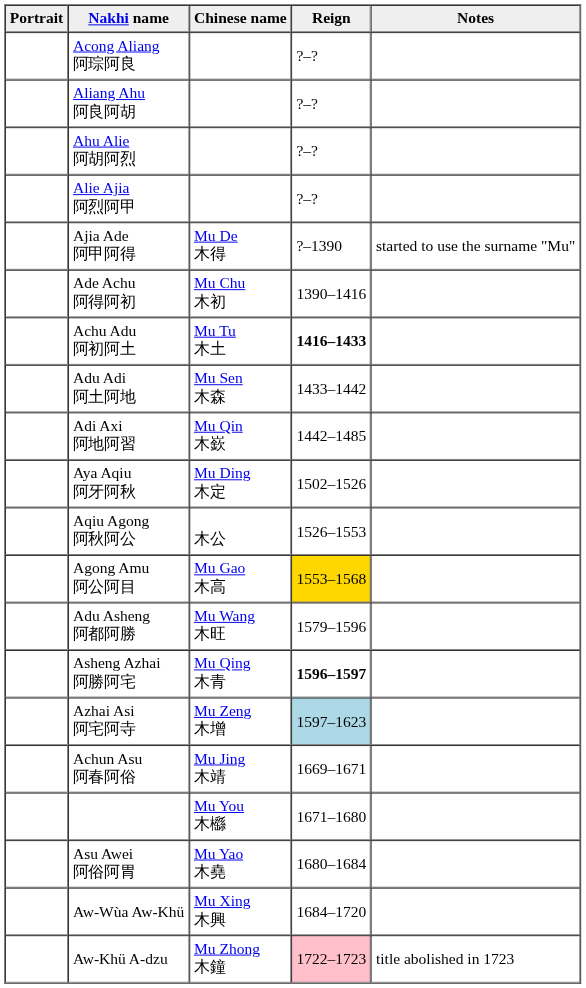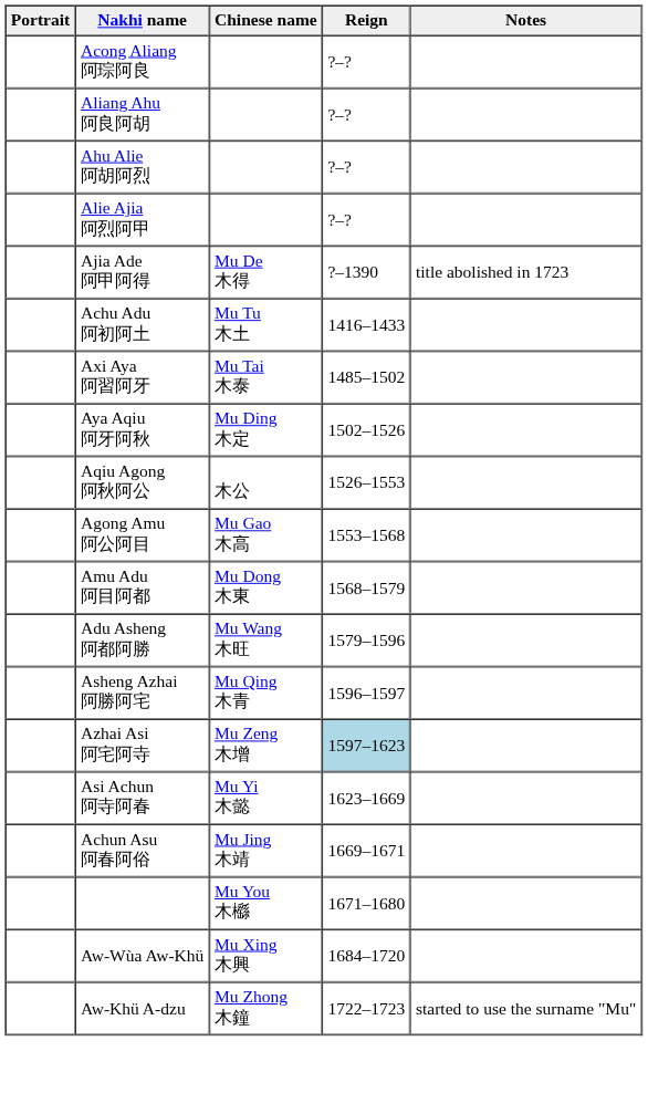 <table border=1 cellpadding=4 cellspacing=0>
 <tr>
 <th align="center" style="background:#efefef;">Portrait</th>
 <th align="center" style="background:#efefef;"><a href='#'>Nakhi</a> name</th>
 <th align="center" style="background:#efefef;">Chinese name</th>
 <th align="center" style="background:#efefef;">Reign</th>
 <th align="center" style="background:#efefef;">Notes</th>
 </tr>
 <tr>
 <td></td>
 <td><a href='#'>Acong Aliang</a><br>阿琮阿良</td>
 <td></td>
 <td>?–?</td>
 <td></td>
 </tr>
 <tr>
 <td></td>
 <td><a href='#'>Aliang Ahu</a><br>阿良阿胡</td>
 <td></td>
 <td>?–?</td>
 <td></td>
 </tr>
 <tr>
 <td></td>
 <td><a href='#'>Ahu Alie</a><br>阿胡阿烈</td>
 <td></td>
 <td>?–?</td>
 <td></td>
 </tr>
 <tr>
 <td></td>
 <td><a href='#'>Alie Ajia</a><br>阿烈阿甲</td>
 <td></td>
 <td>?–?</td>
 <td></td>
 </tr>
 <tr>
 <td></td>
 <td>Ajia Ade<br>阿甲阿得</td>
 <td><a href='#'>Mu De</a><br>木得</td>
 <td>?–1390</td>
-<td>started to use the surname "Mu"</td>
-</tr>
-<tr>
-<td></td>
-<td>Ade Achu<br>阿得阿初</td>
-<td><a href='#'>Mu Chu</a><br>木初</td>
-<td>1390–1416</td>
-<td></td>
+<td>title abolished in 1723</td>
 </tr>
 <tr>
 <td></td>
 <td>Achu Adu<br>阿初阿土</td>
 <td><a href='#'>Mu Tu</a><br>木土</td>
-<td><strong>1416–1433</strong></td>
+<td>1416–1433</td>
 <td></td>
 </tr>
 <tr>
 <td></td>
-<td>Adu Adi<br>阿土阿地</td>
-<td><a href='#'>Mu Sen</a><br>木森</td>
-<td>1433–1442</td>
-<td></td>
-</tr>
-<tr>
-<td></td>
-<td>Adi Axi<br>阿地阿習</td>
-<td><a href='#'>Mu Qin</a><br>木嶔</td>
-<td>1442–1485</td>
+<td>Axi Aya<br>阿習阿牙</td>
+<td><a href='#'>Mu Tai</a><br>木泰</td>
+<td>1485–1502</td>
 <td></td>
 </tr>
 <tr>
 <td></td>
 <td>Aya Aqiu<br>阿牙阿秋</td>
 <td><a href='#'>Mu Ding</a><br>木定</td>
 <td>1502–1526</td>
 <td></td>
 </tr>
 <tr>
 <td></td>
 <td>Aqiu Agong<br>阿秋阿公</td>
 <td><br>木公</td>
 <td>1526–1553</td>
 <td></td>
 </tr>
 <tr>
 <td></td>
 <td>Agong Amu<br>阿公阿目</td>
 <td><a href='#'>Mu Gao</a><br>木高</td>
-<td style="background: gold;">1553–1568</td>
+<td>1553–1568</td>
+<td></td>
+</tr>
+<tr>
+<td></td>
+<td>Amu Adu<br>阿目阿都</td>
+<td><a href='#'>Mu Dong</a><br>木東</td>
+<td>1568–1579</td>
 <td></td>
 </tr>
 <tr>
 <td></td>
 <td>Adu Asheng<br>阿都阿勝</td>
 <td><a href='#'>Mu Wang</a><br>木旺</td>
 <td>1579–1596</td>
 <td></td>
 </tr>
 <tr>
 <td></td>
 <td>Asheng Azhai<br>阿勝阿宅</td>
 <td><a href='#'>Mu Qing</a><br>木青</td>
-<td><strong>1596–1597</strong></td>
+<td>1596–1597</td>
 <td></td>
 </tr>
 <tr>
 <td></td>
 <td>Azhai Asi<br>阿宅阿寺</td>
 <td><a href='#'>Mu Zeng</a><br>木增</td>
 <td style="background: lightblue;">1597–1623</td>
+<td></td>
+</tr>
+<tr>
+<td></td>
+<td>Asi Achun<br>阿寺阿春</td>
+<td><a href='#'>Mu Yi</a><br>木懿</td>
+<td>1623–1669</td>
 <td></td>
 </tr>
 <tr>
 <td></td>
 <td>Achun Asu<br>阿春阿俗</td>
 <td><a href='#'>Mu Jing</a><br>木靖</td>
 <td>1669–1671</td>
 <td></td>
 </tr>
 <tr>
 <td></td>
 <td></td>
 <td><a href='#'>Mu You</a><br>木櫾</td>
 <td>1671–1680</td>
 <td></td>
 </tr>
 <tr>
 <td></td>
-<td>Asu Awei<br>阿俗阿胃</td>
-<td><a href='#'>Mu Yao</a><br>木堯</td>
-<td>1680–1684</td>
-<td></td>
-</tr>
-<tr>
-<td></td>
 <td>Aw-Wùa Aw-Khü</td>
 <td><a href='#'>Mu Xing</a><br>木興</td>
 <td>1684–1720</td>
 <td></td>
 </tr>
 <tr>
 <td></td>
 <td>Aw-Khü A-dzu</td>
 <td><a href='#'>Mu Zhong</a><br>木鐘</td>
-<td style="background: pink;">1722–1723</td>
-<td>title abolished in 1723</td>
+<td>1722–1723</td>
+<td>started to use the surname "Mu"</td>
 </tr>
 <tr>
 </tr>
 </table>
